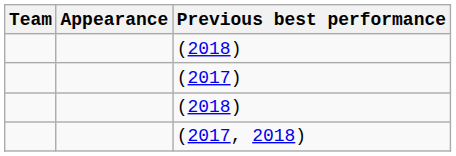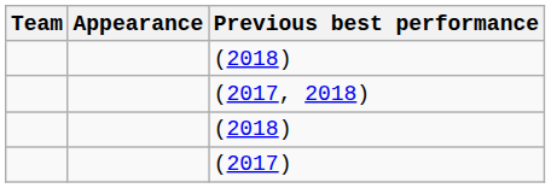 <table class="wikitable sortable">
 <tr>
 <th>Team</th>
 <th data-sort-type="number">Appearance</th>
 <th>Previous best performance</th>
 </tr>
 <tr>
 <td></td>
 <td style="text-align:center"></td>
 <td> (<a href='#'>2018</a>)</td>
 </tr>
 <tr>
 <td></td>
 <td style="text-align:center"></td>
-<td> (<a href='#'>2017</a>)</td>
+<td> (<a href='#'>2017</a>, <a href='#'>2018</a>)</td>
 </tr>
 <tr>
 <td></td>
 <td style="text-align:center"></td>
 <td> (<a href='#'>2018</a>)</td>
 </tr>
 <tr>
 <td></td>
 <td style="text-align:center"></td>
-<td> (<a href='#'>2017</a>, <a href='#'>2018</a>)</td>
+<td> (<a href='#'>2017</a>)</td>
 </tr>
 </table>
